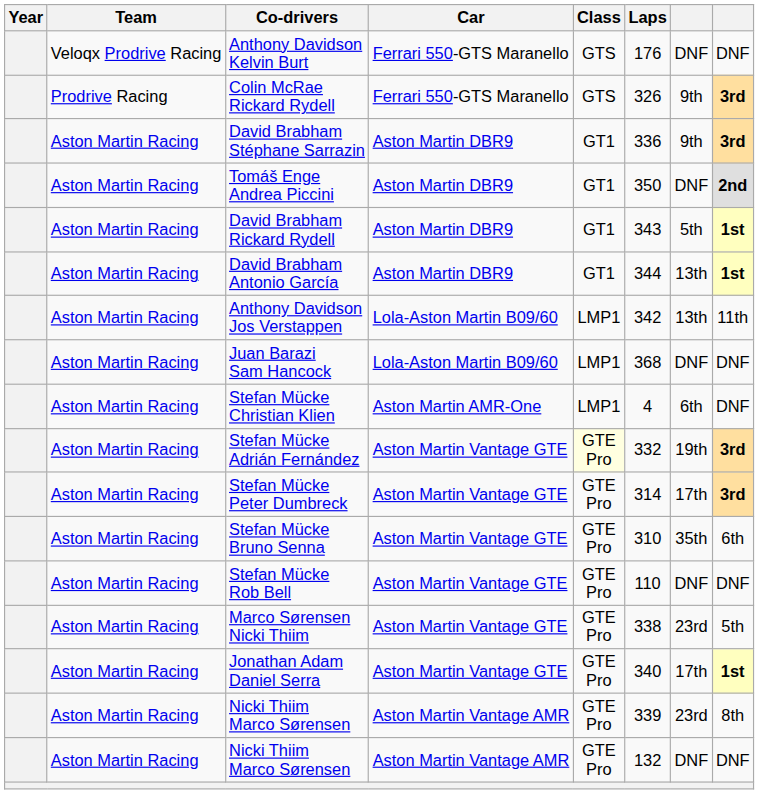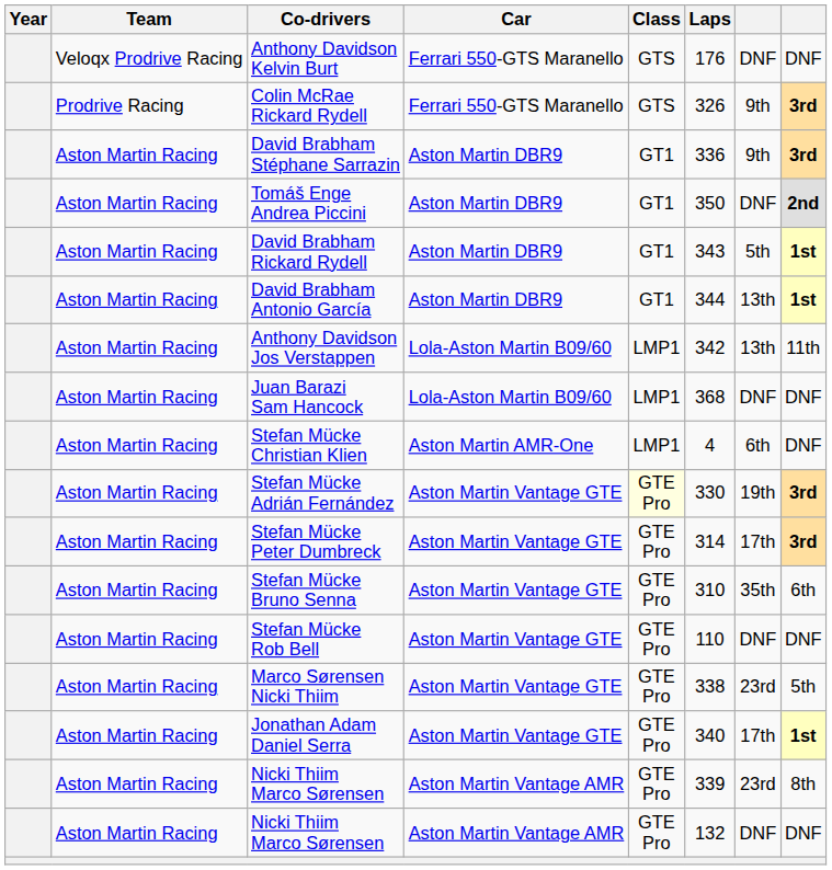 <table class="wikitable" style="text-align:center; font-size:90%">
 <tr>
 <th>Year</th>
 <th>Team</th>
 <th>Co-drivers</th>
 <th>Car</th>
 <th>Class</th>
 <th>Laps</th>
 <th></th>
 <th></th>
 </tr>
 <tr>
 <th></th>
 <td align="left" nowrap> Veloqx <a href='#'>Prodrive</a> Racing</td>
 <td align="left" nowrap> <a href='#'>Anthony Davidson</a><br> <a href='#'>Kelvin Burt</a></td>
 <td align="left" nowrap><a href='#'>Ferrari 550</a>-GTS Maranello</td>
 <td>GTS</td>
 <td>176</td>
 <td>DNF</td>
 <td>DNF</td>
 </tr>
 <tr>
 <th></th>
 <td align="left"> <a href='#'>Prodrive</a> Racing</td>
 <td align="left"> <a href='#'>Colin McRae</a><br> <a href='#'>Rickard Rydell</a></td>
 <td align="left"><a href='#'>Ferrari 550</a>-GTS Maranello</td>
 <td>GTS</td>
 <td>326</td>
 <td>9th</td>
 <td style="background:#FFDF9F;"><strong>3rd</strong></td>
 </tr>
 <tr>
 <th></th>
 <td align="left"> <a href='#'>Aston Martin Racing</a></td>
 <td align="left" nowrap> <a href='#'>David Brabham</a><br> <a href='#'>Stéphane Sarrazin</a></td>
 <td align="left"><a href='#'>Aston Martin DBR9</a></td>
 <td>GT1</td>
 <td>336</td>
 <td>9th</td>
 <td style="background:#FFDF9F;"><strong>3rd</strong></td>
 </tr>
 <tr>
 <th></th>
 <td align="left"> <a href='#'>Aston Martin Racing</a></td>
 <td align="left"> <a href='#'>Tomáš Enge</a><br> <a href='#'>Andrea Piccini</a></td>
 <td align="left"><a href='#'>Aston Martin DBR9</a></td>
 <td>GT1</td>
 <td>350</td>
 <td>DNF</td>
 <td style="background:#DFDFDF;"><strong>2nd</strong></td>
 </tr>
 <tr>
 <th></th>
 <td align="left"> <a href='#'>Aston Martin Racing</a></td>
 <td align="left"> <a href='#'>David Brabham</a><br> <a href='#'>Rickard Rydell</a></td>
 <td align="left"><a href='#'>Aston Martin DBR9</a></td>
 <td>GT1</td>
 <td>343</td>
 <td>5th</td>
 <td style="background:#FFFFBF;"><strong>1st</strong></td>
 </tr>
 <tr>
 <th></th>
 <td align="left"> <a href='#'>Aston Martin Racing</a></td>
 <td align="left"> <a href='#'>David Brabham</a><br> <a href='#'>Antonio García</a></td>
 <td align="left"><a href='#'>Aston Martin DBR9</a></td>
 <td>GT1</td>
 <td>344</td>
 <td>13th</td>
 <td style="background:#FFFFBF;"><strong>1st</strong></td>
 </tr>
 <tr>
 <th></th>
 <td align="left"> <a href='#'>Aston Martin Racing</a></td>
 <td align="left"> <a href='#'>Anthony Davidson</a><br> <a href='#'>Jos Verstappen</a></td>
 <td align="left"><a href='#'>Lola-Aston Martin B09/60</a></td>
 <td>LMP1</td>
 <td>342</td>
 <td>13th</td>
 <td>11th</td>
 </tr>
 <tr>
 <th></th>
 <td align="left"> <a href='#'>Aston Martin Racing</a></td>
 <td align="left"> <a href='#'>Juan Barazi</a><br> <a href='#'>Sam Hancock</a></td>
 <td align="left"><a href='#'>Lola-Aston Martin B09/60</a></td>
 <td>LMP1</td>
 <td>368</td>
 <td>DNF</td>
 <td>DNF</td>
 </tr>
 <tr>
 <th></th>
 <td align="left"> <a href='#'>Aston Martin Racing</a></td>
 <td align="left"> <a href='#'>Stefan Mücke</a><br> <a href='#'>Christian Klien</a></td>
 <td align="left"><a href='#'>Aston Martin AMR-One</a></td>
 <td>LMP1</td>
 <td>4</td>
 <td>6th</td>
 <td>DNF</td>
 </tr>
 <tr>
 <th></th>
 <td align="left"> <a href='#'>Aston Martin Racing</a></td>
 <td align="left"> <a href='#'>Stefan Mücke</a><br> <a href='#'>Adrián Fernández</a></td>
 <td align="left"><a href='#'>Aston Martin Vantage GTE</a></td>
 <td style="background: lightyellow;">GTE<br>Pro</td>
-<td>332</td>
+<td>330</td>
 <td>19th</td>
 <td style="background:#FFDF9F;"><strong>3rd</strong></td>
 </tr>
 <tr>
 <th></th>
 <td align="left"> <a href='#'>Aston Martin Racing</a></td>
 <td align="left"> <a href='#'>Stefan Mücke</a><br> <a href='#'>Peter Dumbreck</a></td>
 <td align="left"><a href='#'>Aston Martin Vantage GTE</a></td>
 <td>GTE<br>Pro</td>
 <td>314</td>
 <td>17th</td>
 <td style="background:#FFDF9F;"><strong>3rd</strong></td>
 </tr>
 <tr>
 <th></th>
 <td align="left"> <a href='#'>Aston Martin Racing</a></td>
 <td align="left"> <a href='#'>Stefan Mücke</a><br> <a href='#'>Bruno Senna</a></td>
 <td align="left"><a href='#'>Aston Martin Vantage GTE</a></td>
 <td>GTE<br>Pro</td>
 <td>310</td>
 <td>35th</td>
 <td>6th</td>
 </tr>
 <tr>
 <th></th>
 <td align="left"> <a href='#'>Aston Martin Racing</a></td>
 <td align="left"> <a href='#'>Stefan Mücke</a><br> <a href='#'>Rob Bell</a></td>
 <td align="left"><a href='#'>Aston Martin Vantage GTE</a></td>
 <td>GTE<br>Pro</td>
 <td>110</td>
 <td>DNF</td>
 <td>DNF</td>
 </tr>
 <tr>
 <th></th>
 <td align="left"> <a href='#'>Aston Martin Racing</a></td>
 <td align="left"> <a href='#'>Marco Sørensen</a><br> <a href='#'>Nicki Thiim</a></td>
 <td align="left"><a href='#'>Aston Martin Vantage GTE</a></td>
 <td>GTE<br>Pro</td>
 <td>338</td>
 <td>23rd</td>
 <td>5th</td>
 </tr>
 <tr>
 <th></th>
 <td align="left"> <a href='#'>Aston Martin Racing</a></td>
 <td align="left"> <a href='#'>Jonathan Adam</a><br> <a href='#'>Daniel Serra</a></td>
 <td align="left"><a href='#'>Aston Martin Vantage GTE</a></td>
 <td>GTE<br>Pro</td>
 <td>340</td>
 <td>17th</td>
 <td style="background:#FFFFBF;"><strong>1st</strong></td>
 </tr>
 <tr>
 <th></th>
 <td align="left"> <a href='#'>Aston Martin Racing</a></td>
 <td align="left"> <a href='#'>Nicki Thiim</a><br> <a href='#'>Marco Sørensen</a></td>
 <td align="left"><a href='#'>Aston Martin Vantage AMR</a></td>
 <td>GTE<br>Pro</td>
 <td>339</td>
 <td>23rd</td>
 <td>8th</td>
 </tr>
 <tr>
 <th></th>
 <td align="left"> <a href='#'>Aston Martin Racing</a></td>
 <td align="left"> <a href='#'>Nicki Thiim</a><br> <a href='#'>Marco Sørensen</a></td>
 <td align="left"><a href='#'>Aston Martin Vantage AMR</a></td>
 <td>GTE<br>Pro</td>
 <td>132</td>
 <td>DNF</td>
 <td>DNF</td>
 </tr>
 <tr>
 <th colspan="8"></th>
 </tr>
 </table>
